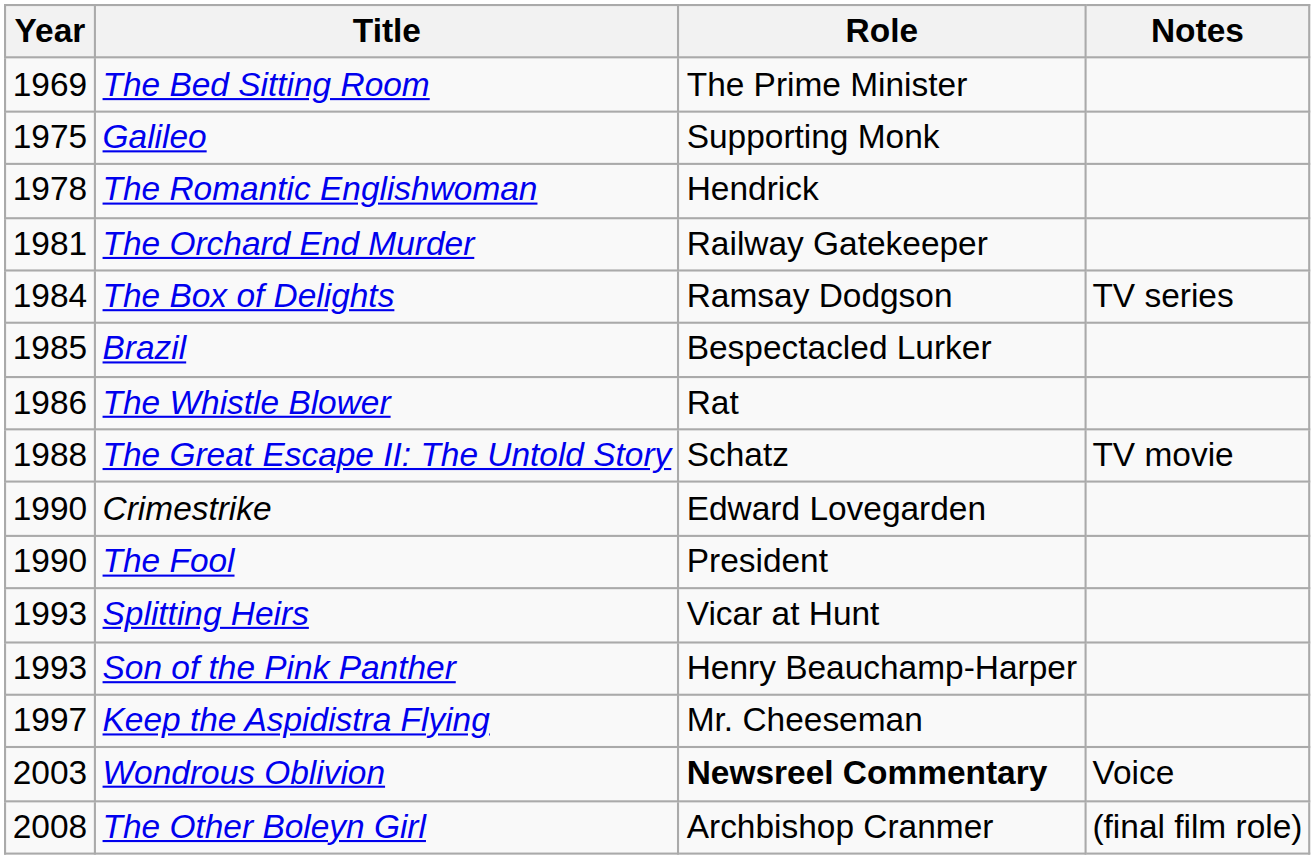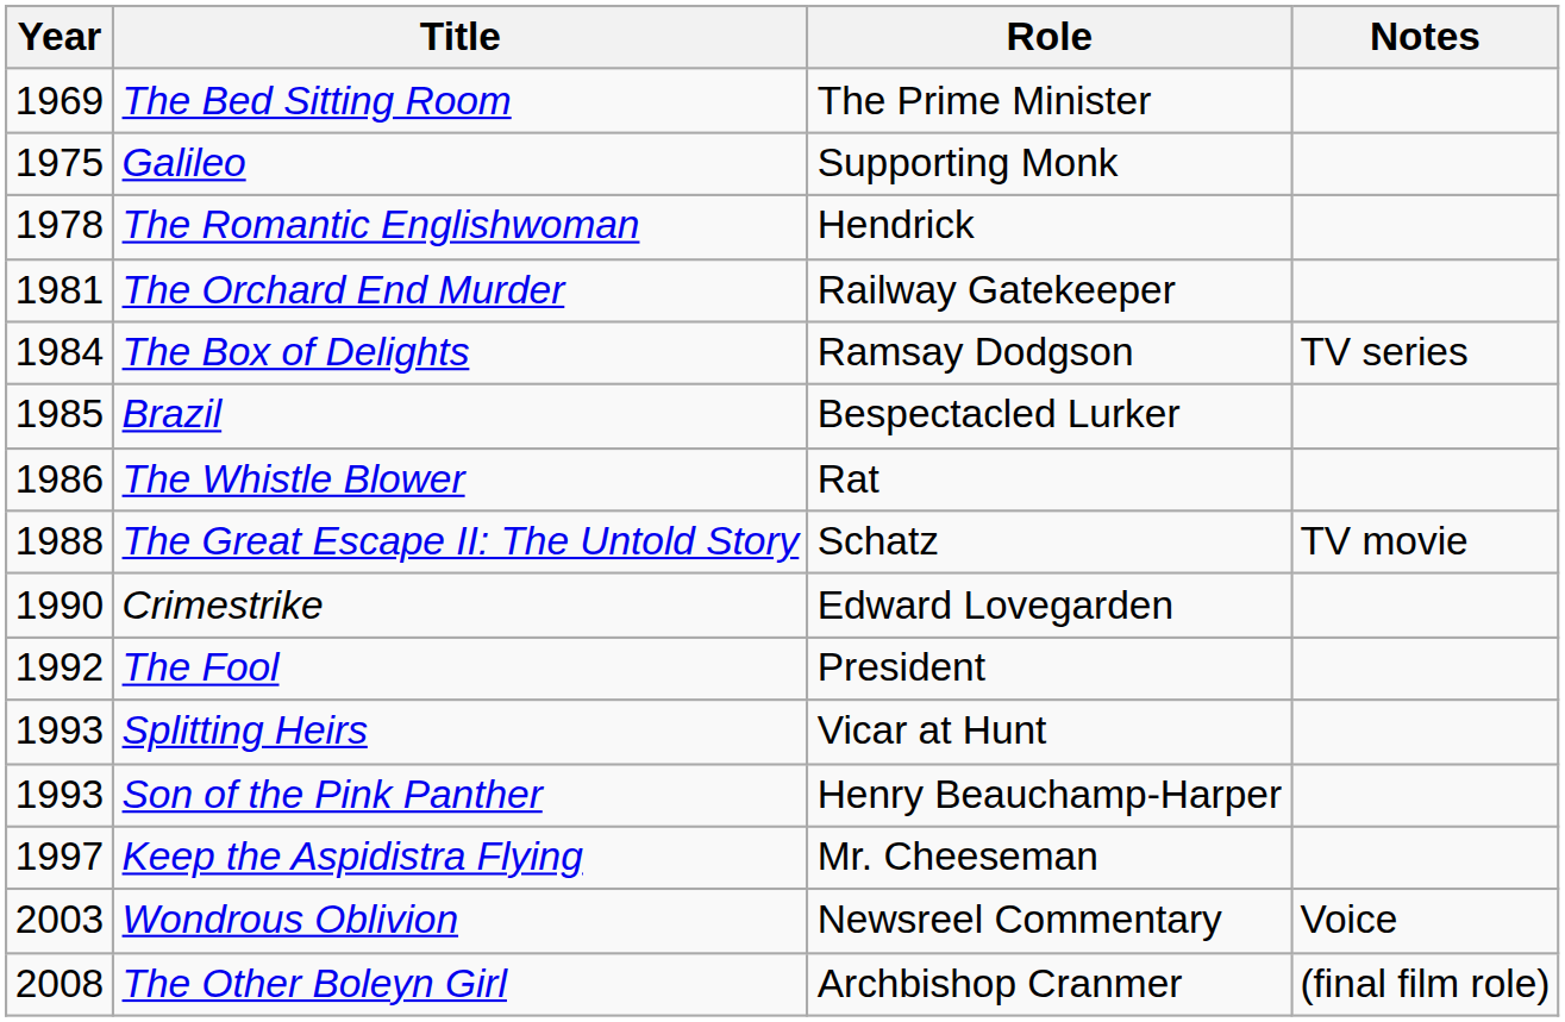 <table class="wikitable">
 <tr>
 <th>Year</th>
 <th>Title</th>
 <th>Role</th>
 <th>Notes</th>
 </tr>
 <tr>
 <td>1969</td>
 <td><em><a href='#'>The Bed Sitting Room</a></em></td>
 <td>The Prime Minister</td>
 <td></td>
 </tr>
 <tr>
 <td>1975</td>
 <td><em><a href='#'>Galileo</a></em></td>
 <td>Supporting Monk</td>
 <td></td>
 </tr>
 <tr>
 <td>1978</td>
 <td><em><a href='#'>The Romantic Englishwoman</a></em></td>
 <td>Hendrick</td>
 <td></td>
 </tr>
 <tr>
 <td>1981</td>
 <td><em><a href='#'>The Orchard End Murder</a></em></td>
 <td>Railway Gatekeeper</td>
 <td></td>
 </tr>
 <tr>
 <td>1984</td>
 <td><em><a href='#'>The Box of Delights</a></em></td>
 <td>Ramsay Dodgson</td>
 <td>TV series</td>
 </tr>
 <tr>
 <td>1985</td>
 <td><em><a href='#'>Brazil</a></em></td>
 <td>Bespectacled Lurker</td>
 <td></td>
 </tr>
 <tr>
 <td>1986</td>
 <td><em><a href='#'>The Whistle Blower</a></em></td>
 <td>Rat</td>
 <td></td>
 </tr>
 <tr>
 <td>1988</td>
 <td><em><a href='#'>The Great Escape II: The Untold Story</a></em></td>
 <td>Schatz</td>
 <td>TV movie</td>
 </tr>
 <tr>
 <td>1990</td>
 <td><em>Crimestrike</em></td>
 <td>Edward Lovegarden</td>
 <td></td>
 </tr>
 <tr>
-<td>1990</td>
+<td>1992</td>
 <td><em><a href='#'>The Fool</a></em></td>
 <td>President</td>
 <td></td>
 </tr>
 <tr>
 <td>1993</td>
 <td><em><a href='#'>Splitting Heirs</a></em></td>
 <td>Vicar at Hunt</td>
 <td></td>
 </tr>
 <tr>
 <td>1993</td>
 <td><em><a href='#'>Son of the Pink Panther</a></em></td>
 <td>Henry Beauchamp-Harper</td>
 <td></td>
 </tr>
 <tr>
 <td>1997</td>
 <td><em><a href='#'>Keep the Aspidistra Flying</a></em></td>
 <td>Mr. Cheeseman</td>
 <td></td>
 </tr>
 <tr>
 <td>2003</td>
 <td><em><a href='#'>Wondrous Oblivion</a></em></td>
-<td><strong>Newsreel Commentary</strong></td>
+<td>Newsreel Commentary</td>
 <td>Voice</td>
 </tr>
 <tr>
 <td>2008</td>
 <td><em><a href='#'>The Other Boleyn Girl</a></em></td>
 <td>Archbishop Cranmer</td>
 <td>(final film role)</td>
 </tr>
 </table>
